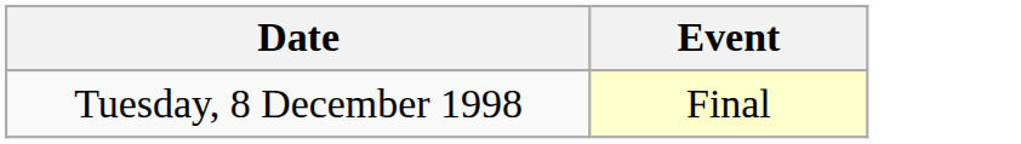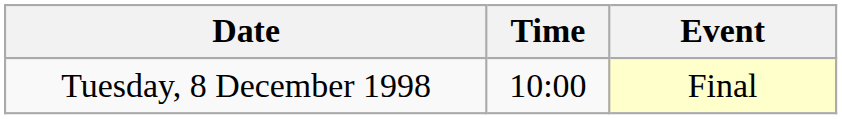 <table class = "wikitable" style="text-align:center;">
 <tr>
 <th width=220>Date</th>
+<th width=50>Time</th>
 <th width=100>Event</th>
 </tr>
 <tr>
 <td>Tuesday, 8 December 1998</td>
+<td>10:00</td>
 <td bgcolor=ffffcc>Final</td>
 </tr>
 </table>
